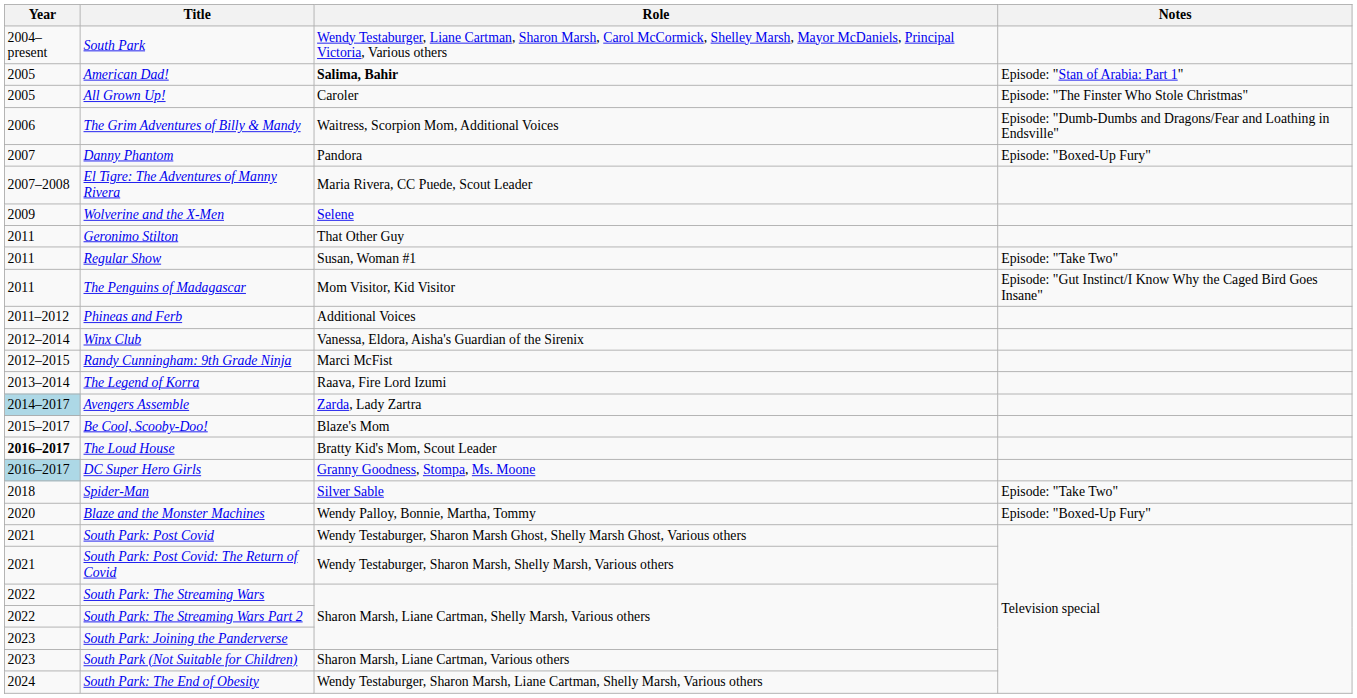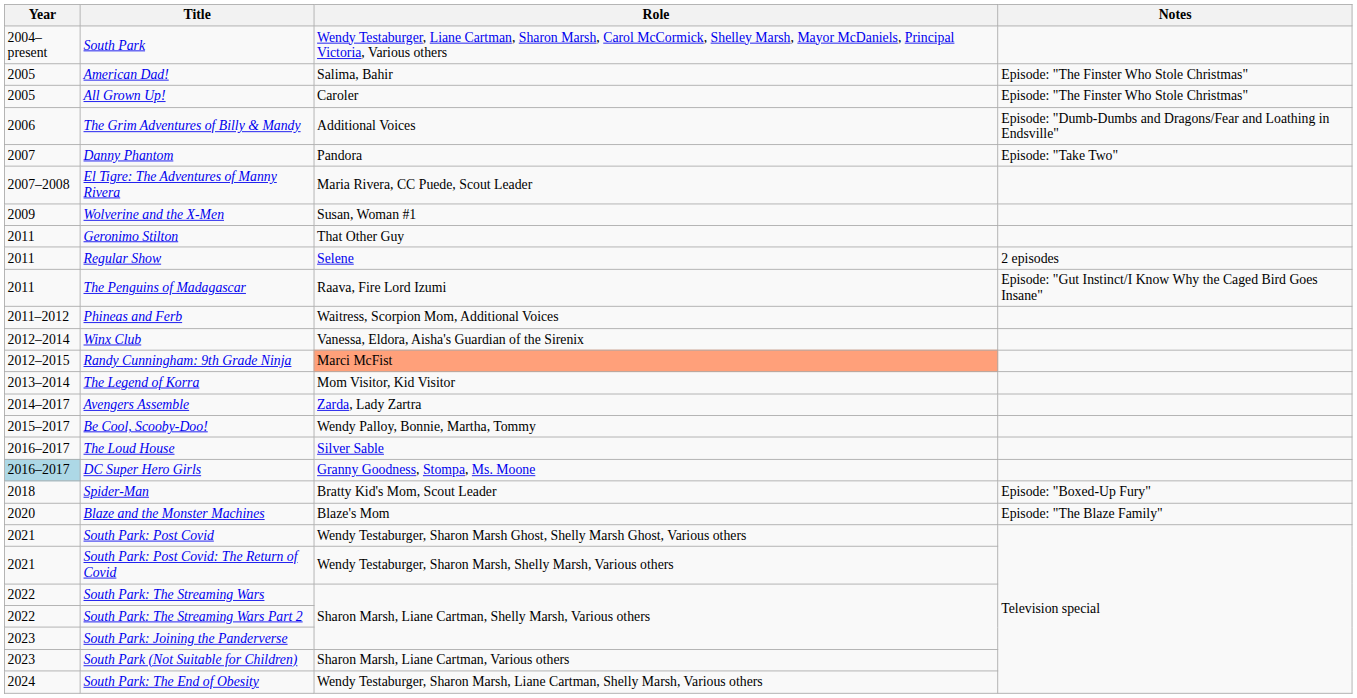 <table class="wikitable sortable">
 <tr>
 <th>Year</th>
 <th>Title</th>
 <th>Role</th>
 <th>Notes</th>
 </tr>
 <tr>
 <td>2004–present</td>
 <td><em><a href='#'>South Park</a></em></td>
 <td><a href='#'>Wendy Testaburger</a>, <a href='#'>Liane Cartman</a>, <a href='#'>Sharon Marsh</a>, <a href='#'>Carol McCormick</a>, <a href='#'>Shelley Marsh</a>, <a href='#'>Mayor McDaniels</a>, <a href='#'>Principal Victoria</a>, Various others</td>
 <td></td>
 </tr>
 <tr>
 <td>2005</td>
 <td><em><a href='#'>American Dad!</a></em></td>
-<td><strong>Salima, Bahir</strong></td>
-<td>Episode: "<a href='#'>Stan of Arabia: Part 1</a>"</td>
+<td>Salima, Bahir</td>
+<td>Episode: "The Finster Who Stole Christmas"</td>
 </tr>
 <tr>
 <td>2005</td>
 <td><em><a href='#'>All Grown Up!</a></em></td>
 <td>Caroler</td>
 <td>Episode: "The Finster Who Stole Christmas"</td>
 </tr>
 <tr>
 <td>2006</td>
 <td><em><a href='#'>The Grim Adventures of Billy & Mandy</a></em></td>
-<td>Waitress, Scorpion Mom, Additional Voices</td>
+<td>Additional Voices</td>
 <td>Episode: "Dumb-Dumbs and Dragons/Fear and Loathing in Endsville"</td>
 </tr>
 <tr>
 <td>2007</td>
 <td><em><a href='#'>Danny Phantom</a></em></td>
 <td>Pandora</td>
-<td>Episode: "Boxed-Up Fury"</td>
+<td>Episode: "Take Two"</td>
 </tr>
 <tr>
 <td>2007–2008</td>
 <td><em><a href='#'>El Tigre: The Adventures of Manny Rivera</a></em></td>
 <td>Maria Rivera, CC Puede, Scout Leader</td>
 <td></td>
 </tr>
 <tr>
 <td>2009</td>
 <td><em><a href='#'>Wolverine and the X-Men</a></em></td>
-<td><a href='#'>Selene</a></td>
+<td>Susan, Woman #1</td>
 <td></td>
 </tr>
 <tr>
 <td>2011</td>
 <td><em><a href='#'>Geronimo Stilton</a></em></td>
 <td>That Other Guy</td>
 <td></td>
 </tr>
 <tr>
 <td>2011</td>
 <td><em><a href='#'>Regular Show</a></em></td>
-<td>Susan, Woman #1</td>
-<td>Episode: "Take Two"</td>
+<td><a href='#'>Selene</a></td>
+<td>2 episodes</td>
 </tr>
 <tr>
 <td>2011</td>
 <td><em><a href='#'>The Penguins of Madagascar</a></em></td>
-<td>Mom Visitor, Kid Visitor</td>
+<td>Raava, Fire Lord Izumi</td>
 <td>Episode: "Gut Instinct/I Know Why the Caged Bird Goes Insane"</td>
 </tr>
 <tr>
 <td>2011–2012</td>
 <td><em><a href='#'>Phineas and Ferb</a></em></td>
-<td>Additional Voices</td>
+<td>Waitress, Scorpion Mom, Additional Voices</td>
 <td></td>
 </tr>
 <tr>
 <td>2012–2014</td>
 <td><em><a href='#'>Winx Club</a></em></td>
 <td>Vanessa, Eldora, Aisha's Guardian of the Sirenix</td>
 <td></td>
 </tr>
 <tr>
 <td>2012–2015</td>
 <td><em><a href='#'>Randy Cunningham: 9th Grade Ninja</a></em></td>
-<td>Marci McFist</td>
+<td style="background: lightsalmon;">Marci McFist</td>
 <td></td>
 </tr>
 <tr>
 <td>2013–2014</td>
 <td><em><a href='#'>The Legend of Korra</a></em></td>
-<td>Raava, Fire Lord Izumi</td>
+<td>Mom Visitor, Kid Visitor</td>
 <td></td>
 </tr>
 <tr>
-<td style="background: lightblue;">2014–2017</td>
+<td>2014–2017</td>
 <td><em><a href='#'>Avengers Assemble</a></em></td>
 <td><a href='#'>Zarda</a>, Lady Zartra</td>
 <td></td>
 </tr>
 <tr>
 <td>2015–2017</td>
 <td><em><a href='#'>Be Cool, Scooby-Doo!</a></em></td>
-<td>Blaze's Mom</td>
+<td>Wendy Palloy, Bonnie, Martha, Tommy</td>
 <td></td>
 </tr>
 <tr>
-<td><strong>2016–2017</strong></td>
+<td>2016–2017</td>
 <td><em><a href='#'>The Loud House</a></em></td>
-<td>Bratty Kid's Mom, Scout Leader</td>
+<td><a href='#'>Silver Sable</a></td>
 <td></td>
 </tr>
 <tr>
 <td style="background: lightblue;">2016–2017</td>
 <td><em><a href='#'>DC Super Hero Girls</a></em></td>
 <td><a href='#'>Granny Goodness</a>, <a href='#'>Stompa</a>, <a href='#'>Ms. Moone</a></td>
 <td></td>
 </tr>
 <tr>
 <td>2018</td>
 <td><em><a href='#'>Spider-Man</a></em></td>
-<td><a href='#'>Silver Sable</a></td>
-<td>Episode: "Take Two"</td>
+<td>Bratty Kid's Mom, Scout Leader</td>
+<td>Episode: "Boxed-Up Fury"</td>
 </tr>
 <tr>
 <td>2020</td>
 <td><em><a href='#'>Blaze and the Monster Machines</a></em></td>
-<td>Wendy Palloy, Bonnie, Martha, Tommy</td>
-<td>Episode: "Boxed-Up Fury"</td>
+<td>Blaze's Mom</td>
+<td>Episode: "The Blaze Family"</td>
 </tr>
 <tr>
 <td>2021</td>
 <td><em><a href='#'>South Park: Post Covid</a></em></td>
 <td>Wendy Testaburger, Sharon Marsh Ghost, Shelly Marsh Ghost, Various others</td>
 <td rowspan=7>Television special</td>
 </tr>
 <tr>
 <td>2021</td>
 <td><em><a href='#'>South Park: Post Covid: The Return of Covid</a></em></td>
 <td>Wendy Testaburger, Sharon Marsh, Shelly Marsh, Various others</td>
 </tr>
 <tr>
 <td>2022</td>
 <td><em><a href='#'>South Park: The Streaming Wars</a></em></td>
 <td rowspan="3">Sharon Marsh, Liane Cartman, Shelly Marsh, Various others</td>
 </tr>
 <tr>
 <td>2022</td>
 <td><em><a href='#'>South Park: The Streaming Wars Part 2</a></em></td>
 </tr>
 <tr>
 <td>2023</td>
 <td><em><a href='#'>South Park: Joining the Panderverse</a></em></td>
 </tr>
 <tr>
 <td>2023</td>
 <td><em><a href='#'>South Park (Not Suitable for Children)</a></em></td>
 <td>Sharon Marsh, Liane Cartman, Various others</td>
 </tr>
 <tr>
 <td>2024</td>
 <td><em><a href='#'>South Park: The End of Obesity</a></em></td>
 <td>Wendy Testaburger, Sharon Marsh, Liane Cartman, Shelly Marsh, Various others</td>
 </tr>
 </table>
